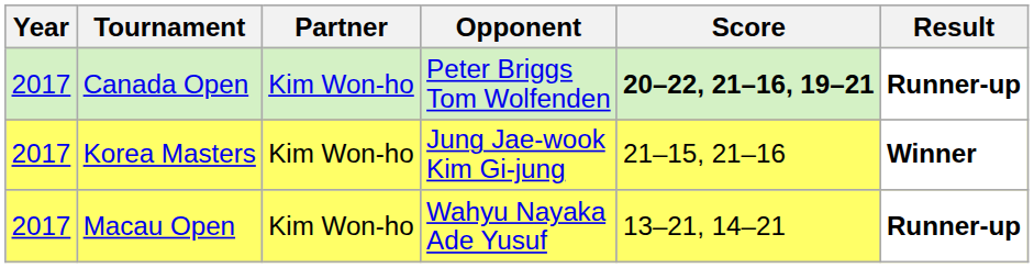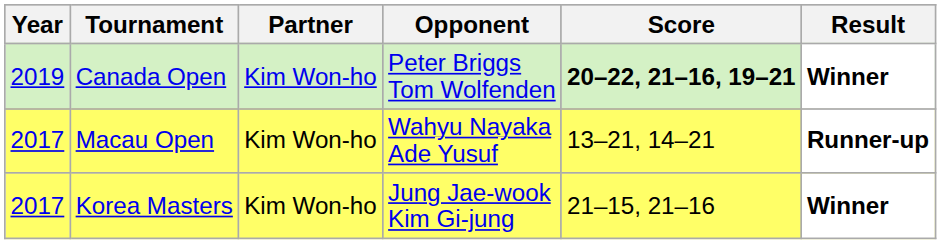 <table class="sortable wikitable" style="font-size: 90%;">
 <tr>
 <th>Year</th>
 <th>Tournament</th>
 <th>Partner</th>
 <th>Opponent</th>
 <th>Score</th>
 <th>Result</th>
 </tr>
 <tr style="background:#D4F1C5">
-<td align="center"><a href='#'>2017</a></td>
+<td align="center"><a href='#'>2019</a></td>
 <td align="left"><a href='#'>Canada Open</a></td>
 <td align="left"> <a href='#'>Kim Won-ho</a></td>
 <td align="left"> <a href='#'>Peter Briggs</a><br> <a href='#'>Tom Wolfenden</a></td>
 <td align="left"><strong>20–22, 21–16, 19–21</strong></td>
+<td style="text-align:left; background:white"> <strong>Winner</strong></td>
+</tr>
+<tr style="background:#FFFF67">
+<td align="center"><a href='#'>2017</a></td>
+<td align="left"><a href='#'>Macau Open</a></td>
+<td align="left"> Kim Won-ho</td>
+<td align="left"> <a href='#'>Wahyu Nayaka</a><br> <a href='#'>Ade Yusuf</a></td>
+<td align="left">13–21, 14–21</td>
 <td style="text-align:left; background:white"> <strong>Runner-up</strong></td>
 </tr>
 <tr style="background:#FFFF67">
 <td align="center"><a href='#'>2017</a></td>
 <td align="left"><a href='#'>Korea Masters</a></td>
 <td align="left"> Kim Won-ho</td>
 <td align="left"> <a href='#'>Jung Jae-wook</a><br> <a href='#'>Kim Gi-jung</a></td>
 <td align="left">21–15, 21–16</td>
 <td style="text-align:left; background:white"> <strong>Winner</strong></td>
 </tr>
-<tr style="background:#FFFF67">
-<td align="center"><a href='#'>2017</a></td>
-<td align="left"><a href='#'>Macau Open</a></td>
-<td align="left"> Kim Won-ho</td>
-<td align="left"> <a href='#'>Wahyu Nayaka</a><br> <a href='#'>Ade Yusuf</a></td>
-<td align="left">13–21, 14–21</td>
-<td style="text-align:left; background:white"> <strong>Runner-up</strong></td>
-</tr>
 </table>
